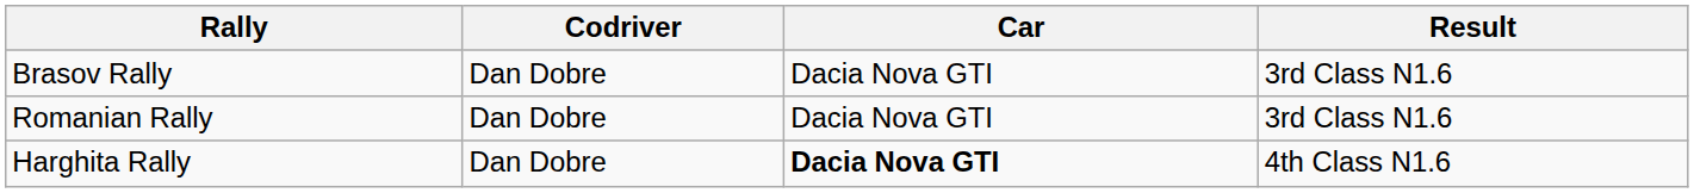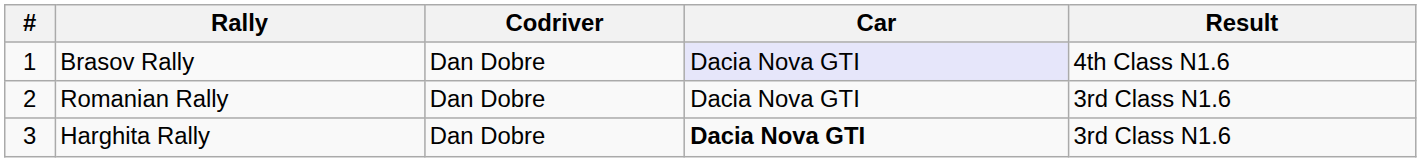 <table class="wikitable" width="75%">
 <tr>
+<th>#</th>
 <th>Rally</th>
 <th>Codriver</th>
 <th>Car</th>
 <th>Result</th>
 </tr>
 <tr>
+<td align="center">1</td>
 <td>Brasov Rally</td>
 <td>Dan Dobre</td>
-<td>Dacia Nova GTI</td>
-<td>3rd Class N1.6</td>
+<td style="background: lavender;">Dacia Nova GTI</td>
+<td>4th Class N1.6</td>
 </tr>
 <tr>
+<td align="center">2</td>
 <td>Romanian Rally</td>
 <td>Dan Dobre</td>
 <td>Dacia Nova GTI</td>
 <td>3rd Class N1.6</td>
 </tr>
 <tr>
+<td align="center">3</td>
 <td>Harghita Rally</td>
 <td>Dan Dobre</td>
 <td><strong>Dacia Nova GTI</strong></td>
-<td>4th Class N1.6</td>
+<td>3rd Class N1.6</td>
 </tr>
 </table>
